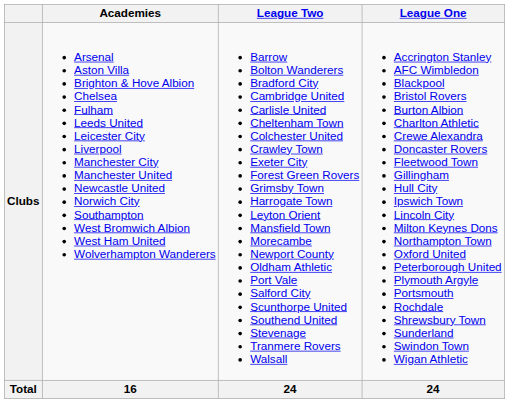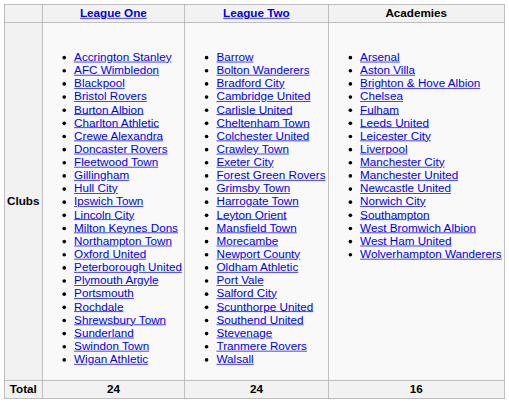 <table class="wikitable">
 <tr>
 <th></th>
+<th><a href='#'>League One</a></th>
+<th><a href='#'>League Two</a></th>
 <th>Academies</th>
-<th><a href='#'>League Two</a></th>
-<th><a href='#'>League One</a></th>
 </tr>
 <tr>
 <th>Clubs</th>
+<td><br><ul><li><a href='#'>Accrington Stanley</a></li><li><a href='#'>AFC Wimbledon</a></li><li><a href='#'>Blackpool</a></li><li><a href='#'>Bristol Rovers</a></li><li><a href='#'>Burton Albion</a></li><li><a href='#'>Charlton Athletic</a></li><li><a href='#'>Crewe Alexandra</a></li><li><a href='#'>Doncaster Rovers</a></li><li><a href='#'>Fleetwood Town</a></li><li><a href='#'>Gillingham</a></li><li><a href='#'>Hull City</a></li><li><a href='#'>Ipswich Town</a></li><li><a href='#'>Lincoln City</a></li><li><a href='#'>Milton Keynes Dons</a></li><li><a href='#'>Northampton Town</a></li><li><a href='#'>Oxford United</a></li><li><a href='#'>Peterborough United</a></li><li><a href='#'>Plymouth Argyle</a></li><li><a href='#'>Portsmouth</a></li><li><a href='#'>Rochdale</a></li><li><a href='#'>Shrewsbury Town</a></li><li><a href='#'>Sunderland</a></li><li><a href='#'>Swindon Town</a></li><li><a href='#'>Wigan Athletic</a></li></ul></td>
+<td><br><ul><li><a href='#'>Barrow</a></li><li><a href='#'>Bolton Wanderers</a></li><li><a href='#'>Bradford City</a></li><li><a href='#'>Cambridge United</a></li><li><a href='#'>Carlisle United</a></li><li><a href='#'>Cheltenham Town</a></li><li><a href='#'>Colchester United</a></li><li><a href='#'>Crawley Town</a></li><li><a href='#'>Exeter City</a></li><li><a href='#'>Forest Green Rovers</a></li><li><a href='#'>Grimsby Town</a></li><li><a href='#'>Harrogate Town</a></li><li><a href='#'>Leyton Orient</a></li><li><a href='#'>Mansfield Town</a></li><li><a href='#'>Morecambe</a></li><li><a href='#'>Newport County</a></li><li><a href='#'>Oldham Athletic</a></li><li><a href='#'>Port Vale</a></li><li><a href='#'>Salford City</a></li><li><a href='#'>Scunthorpe United</a></li><li><a href='#'>Southend United</a></li><li><a href='#'>Stevenage</a></li><li><a href='#'>Tranmere Rovers</a></li><li><a href='#'>Walsall</a></li></ul></td>
 <td valign="top"><br><ul><li><a href='#'>Arsenal</a></li><li><a href='#'>Aston Villa</a></li><li><a href='#'>Brighton & Hove Albion</a></li><li><a href='#'>Chelsea</a></li><li><a href='#'>Fulham</a></li><li><a href='#'>Leeds United</a></li><li><a href='#'>Leicester City</a></li><li><a href='#'>Liverpool</a></li><li><a href='#'>Manchester City</a></li><li><a href='#'>Manchester United</a></li><li><a href='#'>Newcastle United</a></li><li><a href='#'>Norwich City</a></li><li><a href='#'>Southampton</a></li><li><a href='#'>West Bromwich Albion</a></li><li><a href='#'>West Ham United</a></li><li><a href='#'>Wolverhampton Wanderers</a></li></ul></td>
-<td><br><ul><li><a href='#'>Barrow</a></li><li><a href='#'>Bolton Wanderers</a></li><li><a href='#'>Bradford City</a></li><li><a href='#'>Cambridge United</a></li><li><a href='#'>Carlisle United</a></li><li><a href='#'>Cheltenham Town</a></li><li><a href='#'>Colchester United</a></li><li><a href='#'>Crawley Town</a></li><li><a href='#'>Exeter City</a></li><li><a href='#'>Forest Green Rovers</a></li><li><a href='#'>Grimsby Town</a></li><li><a href='#'>Harrogate Town</a></li><li><a href='#'>Leyton Orient</a></li><li><a href='#'>Mansfield Town</a></li><li><a href='#'>Morecambe</a></li><li><a href='#'>Newport County</a></li><li><a href='#'>Oldham Athletic</a></li><li><a href='#'>Port Vale</a></li><li><a href='#'>Salford City</a></li><li><a href='#'>Scunthorpe United</a></li><li><a href='#'>Southend United</a></li><li><a href='#'>Stevenage</a></li><li><a href='#'>Tranmere Rovers</a></li><li><a href='#'>Walsall</a></li></ul></td>
-<td><br><ul><li><a href='#'>Accrington Stanley</a></li><li><a href='#'>AFC Wimbledon</a></li><li><a href='#'>Blackpool</a></li><li><a href='#'>Bristol Rovers</a></li><li><a href='#'>Burton Albion</a></li><li><a href='#'>Charlton Athletic</a></li><li><a href='#'>Crewe Alexandra</a></li><li><a href='#'>Doncaster Rovers</a></li><li><a href='#'>Fleetwood Town</a></li><li><a href='#'>Gillingham</a></li><li><a href='#'>Hull City</a></li><li><a href='#'>Ipswich Town</a></li><li><a href='#'>Lincoln City</a></li><li><a href='#'>Milton Keynes Dons</a></li><li><a href='#'>Northampton Town</a></li><li><a href='#'>Oxford United</a></li><li><a href='#'>Peterborough United</a></li><li><a href='#'>Plymouth Argyle</a></li><li><a href='#'>Portsmouth</a></li><li><a href='#'>Rochdale</a></li><li><a href='#'>Shrewsbury Town</a></li><li><a href='#'>Sunderland</a></li><li><a href='#'>Swindon Town</a></li><li><a href='#'>Wigan Athletic</a></li></ul></td>
 </tr>
 <tr>
 <th>Total</th>
-<th>16</th>
 <th>24</th>
 <th>24</th>
+<th>16</th>
 </tr>
 </table>
